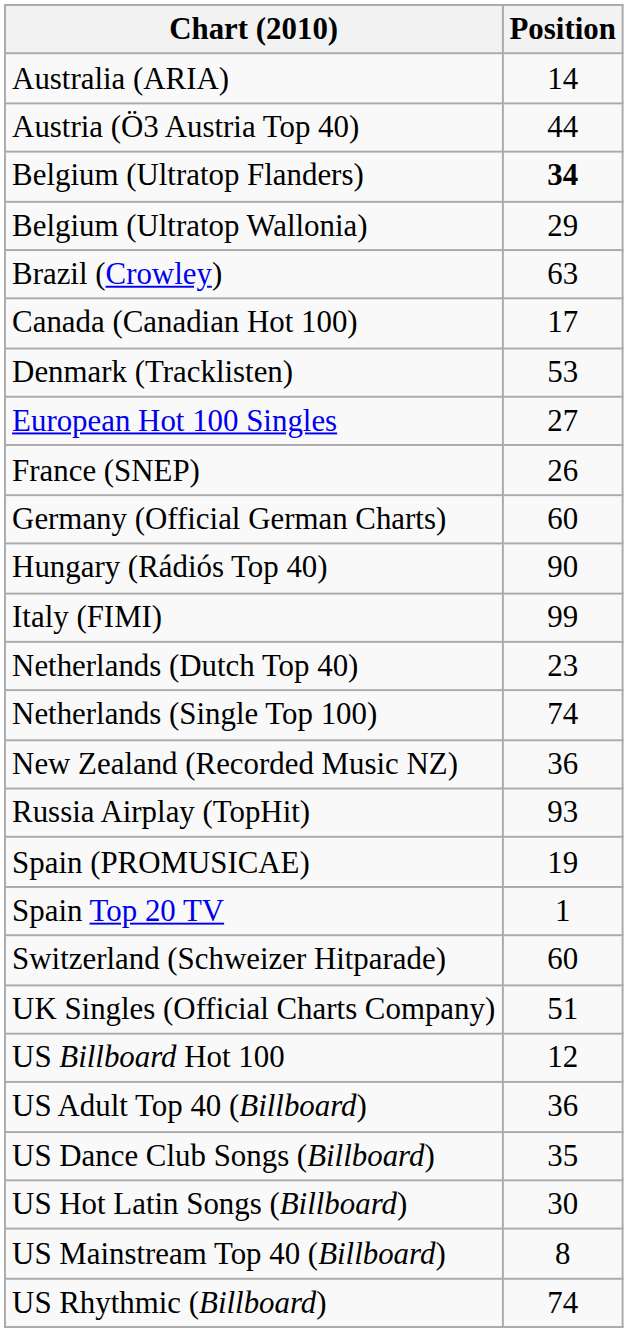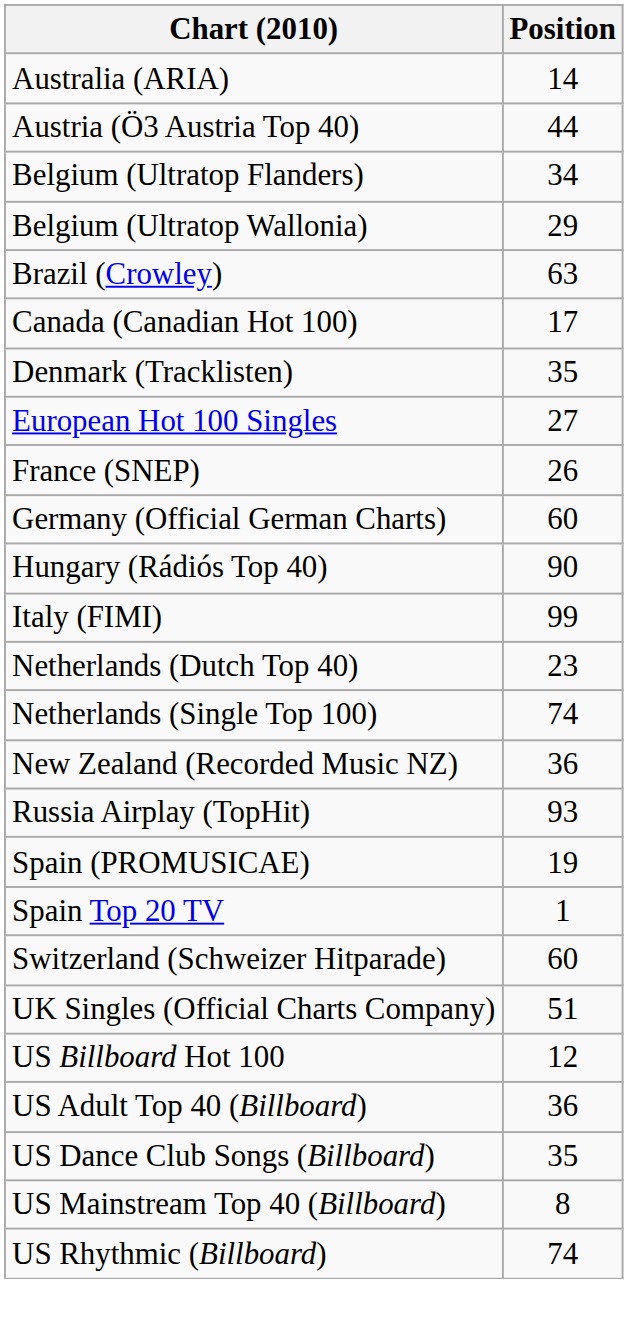 <table class="wikitable sortable">
 <tr>
 <th>Chart (2010)</th>
 <th>Position</th>
 </tr>
 <tr>
 <td>Australia (ARIA)</td>
 <td style="text-align:center;">14</td>
 </tr>
 <tr>
 <td>Austria (Ö3 Austria Top 40)</td>
 <td style="text-align:center;">44</td>
 </tr>
 <tr>
 <td>Belgium (Ultratop Flanders)</td>
-<td style="text-align:center;"><strong>34</strong></td>
+<td style="text-align:center;">34</td>
 </tr>
 <tr>
 <td>Belgium (Ultratop Wallonia)</td>
 <td align="center">29</td>
 </tr>
 <tr>
 <td>Brazil (<a href='#'>Crowley</a>)</td>
 <td style="text-align:center;">63</td>
 </tr>
 <tr>
 <td>Canada (Canadian Hot 100)</td>
 <td style="text-align:center;">17</td>
 </tr>
 <tr>
 <td>Denmark (Tracklisten)</td>
-<td align="center">53</td>
+<td align="center">35</td>
 </tr>
 <tr>
 <td><a href='#'>European Hot 100 Singles</a></td>
 <td align="center">27</td>
 </tr>
 <tr>
 <td>France (SNEP)</td>
 <td align="center">26</td>
 </tr>
 <tr>
 <td>Germany (Official German Charts)</td>
 <td align="center">60</td>
 </tr>
 <tr>
 <td>Hungary (Rádiós Top 40)</td>
 <td align="center">90</td>
 </tr>
 <tr>
 <td>Italy (FIMI)</td>
 <td align="center">99</td>
 </tr>
 <tr>
 <td>Netherlands (Dutch Top 40)</td>
 <td align="center">23</td>
 </tr>
 <tr>
 <td>Netherlands (Single Top 100)</td>
 <td align="center">74</td>
 </tr>
 <tr>
 <td>New Zealand (Recorded Music NZ)</td>
 <td style="text-align:center;">36</td>
 </tr>
 <tr>
 <td>Russia Airplay (TopHit)</td>
 <td style="text-align:center;">93</td>
 </tr>
 <tr>
 <td>Spain (PROMUSICAE)</td>
 <td style="text-align:center;">19</td>
 </tr>
 <tr>
 <td>Spain <a href='#'>Top 20 TV</a></td>
 <td align="center">1</td>
 </tr>
 <tr>
 <td>Switzerland (Schweizer Hitparade)</td>
 <td align="center">60</td>
 </tr>
 <tr>
 <td>UK Singles (Official Charts Company)</td>
 <td align="center">51</td>
 </tr>
 <tr>
 <td>US <em>Billboard</em> Hot 100</td>
 <td align="center">12</td>
 </tr>
 <tr>
 <td>US Adult Top 40 (<em>Billboard</em>)</td>
 <td align="center">36</td>
 </tr>
 <tr>
 <td>US Dance Club Songs (<em>Billboard</em>)</td>
 <td align="center">35</td>
 </tr>
 <tr>
-<td>US Hot Latin Songs (<em>Billboard</em>)</td>
-<td align="center">30</td>
-</tr>
-<tr>
 <td>US Mainstream Top 40 (<em>Billboard</em>)</td>
 <td align="center">8</td>
 </tr>
 <tr>
 <td>US Rhythmic (<em>Billboard</em>)</td>
 <td align="center">74</td>
 </tr>
 </table>
